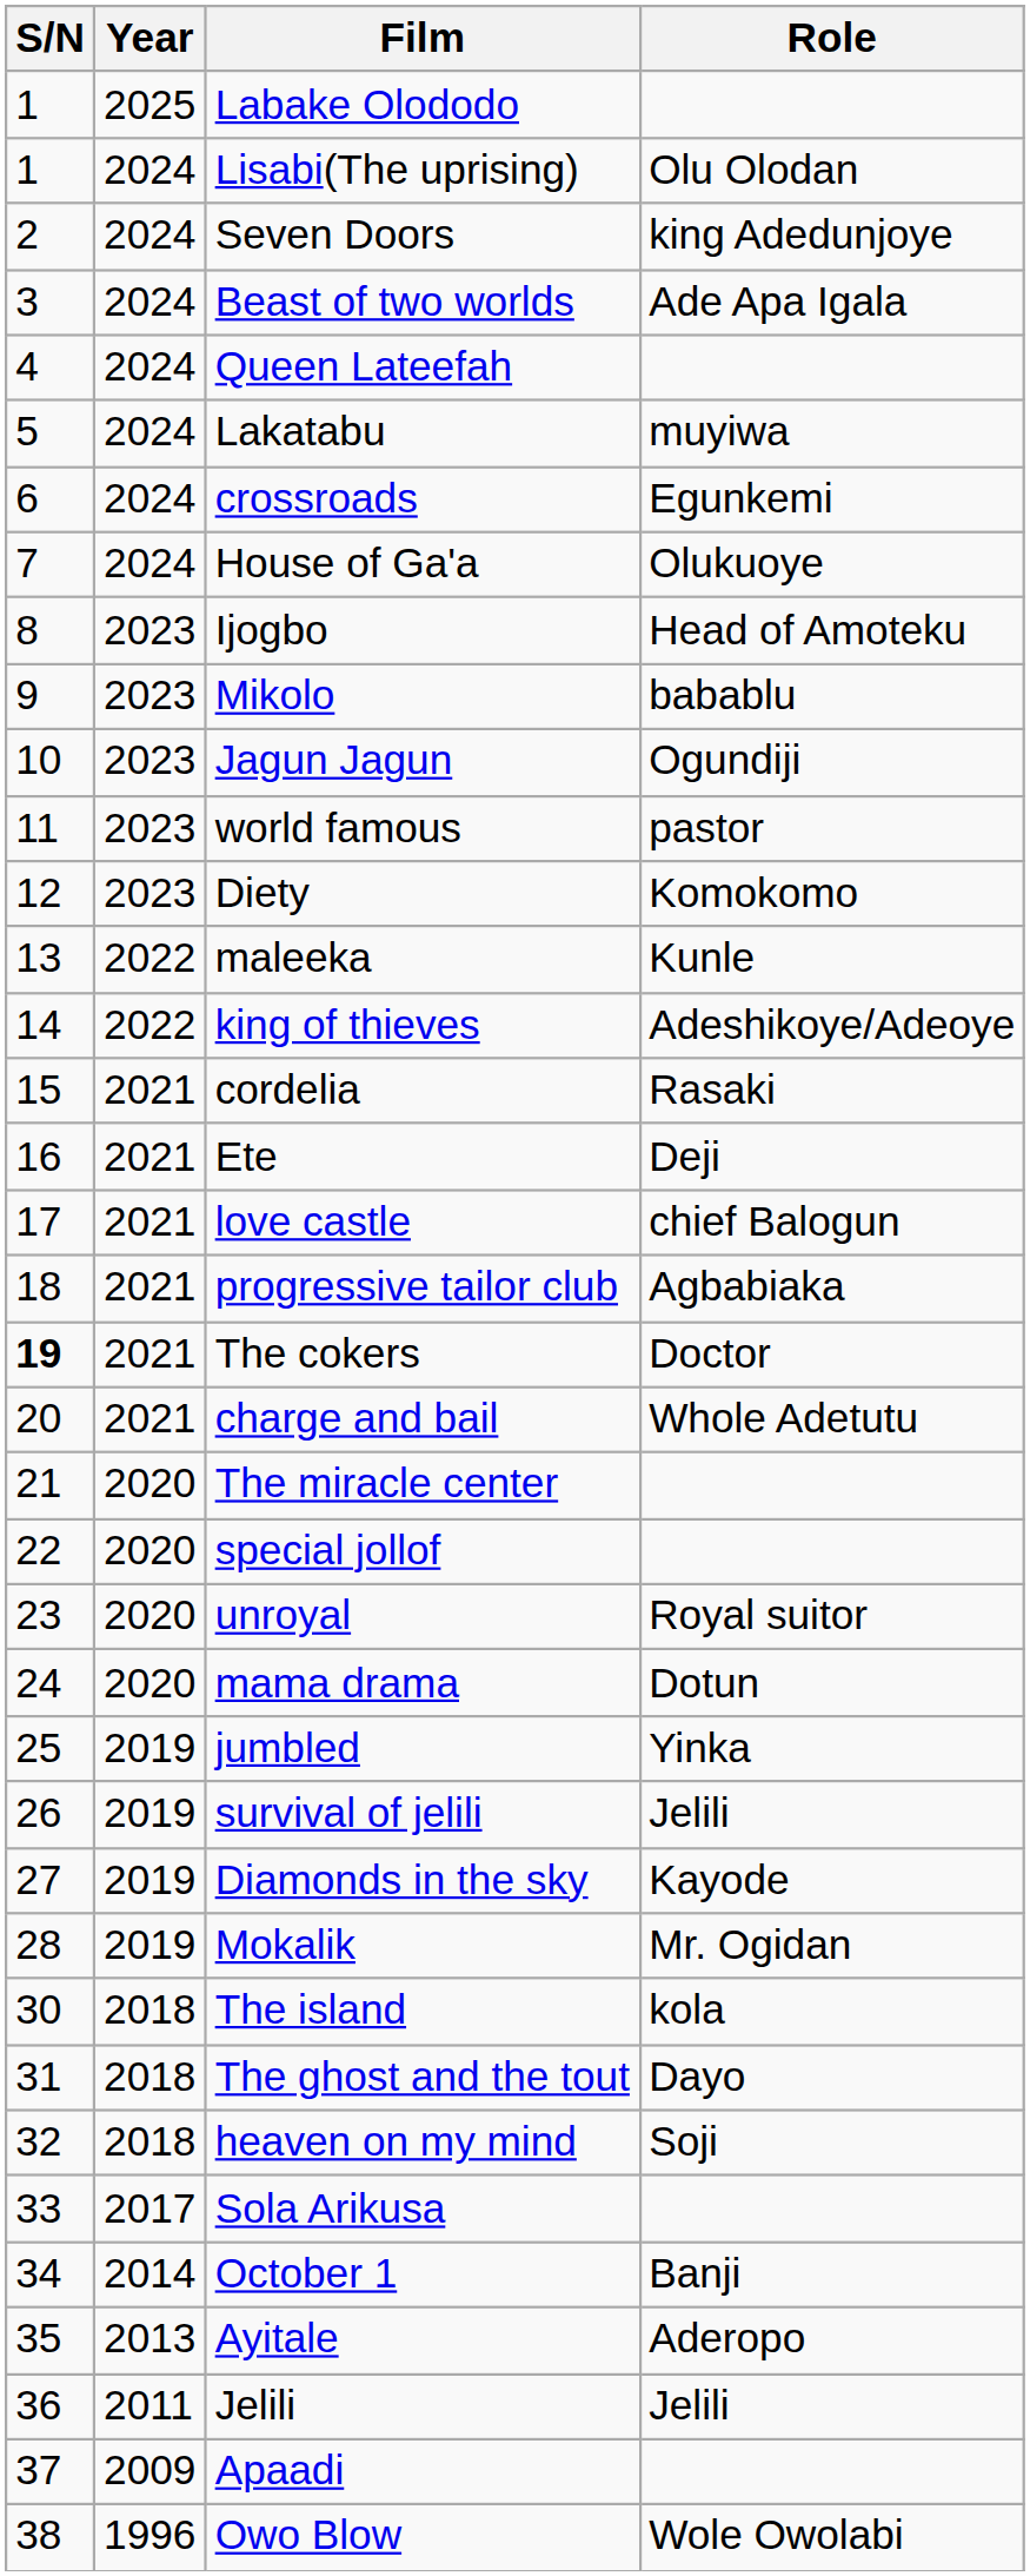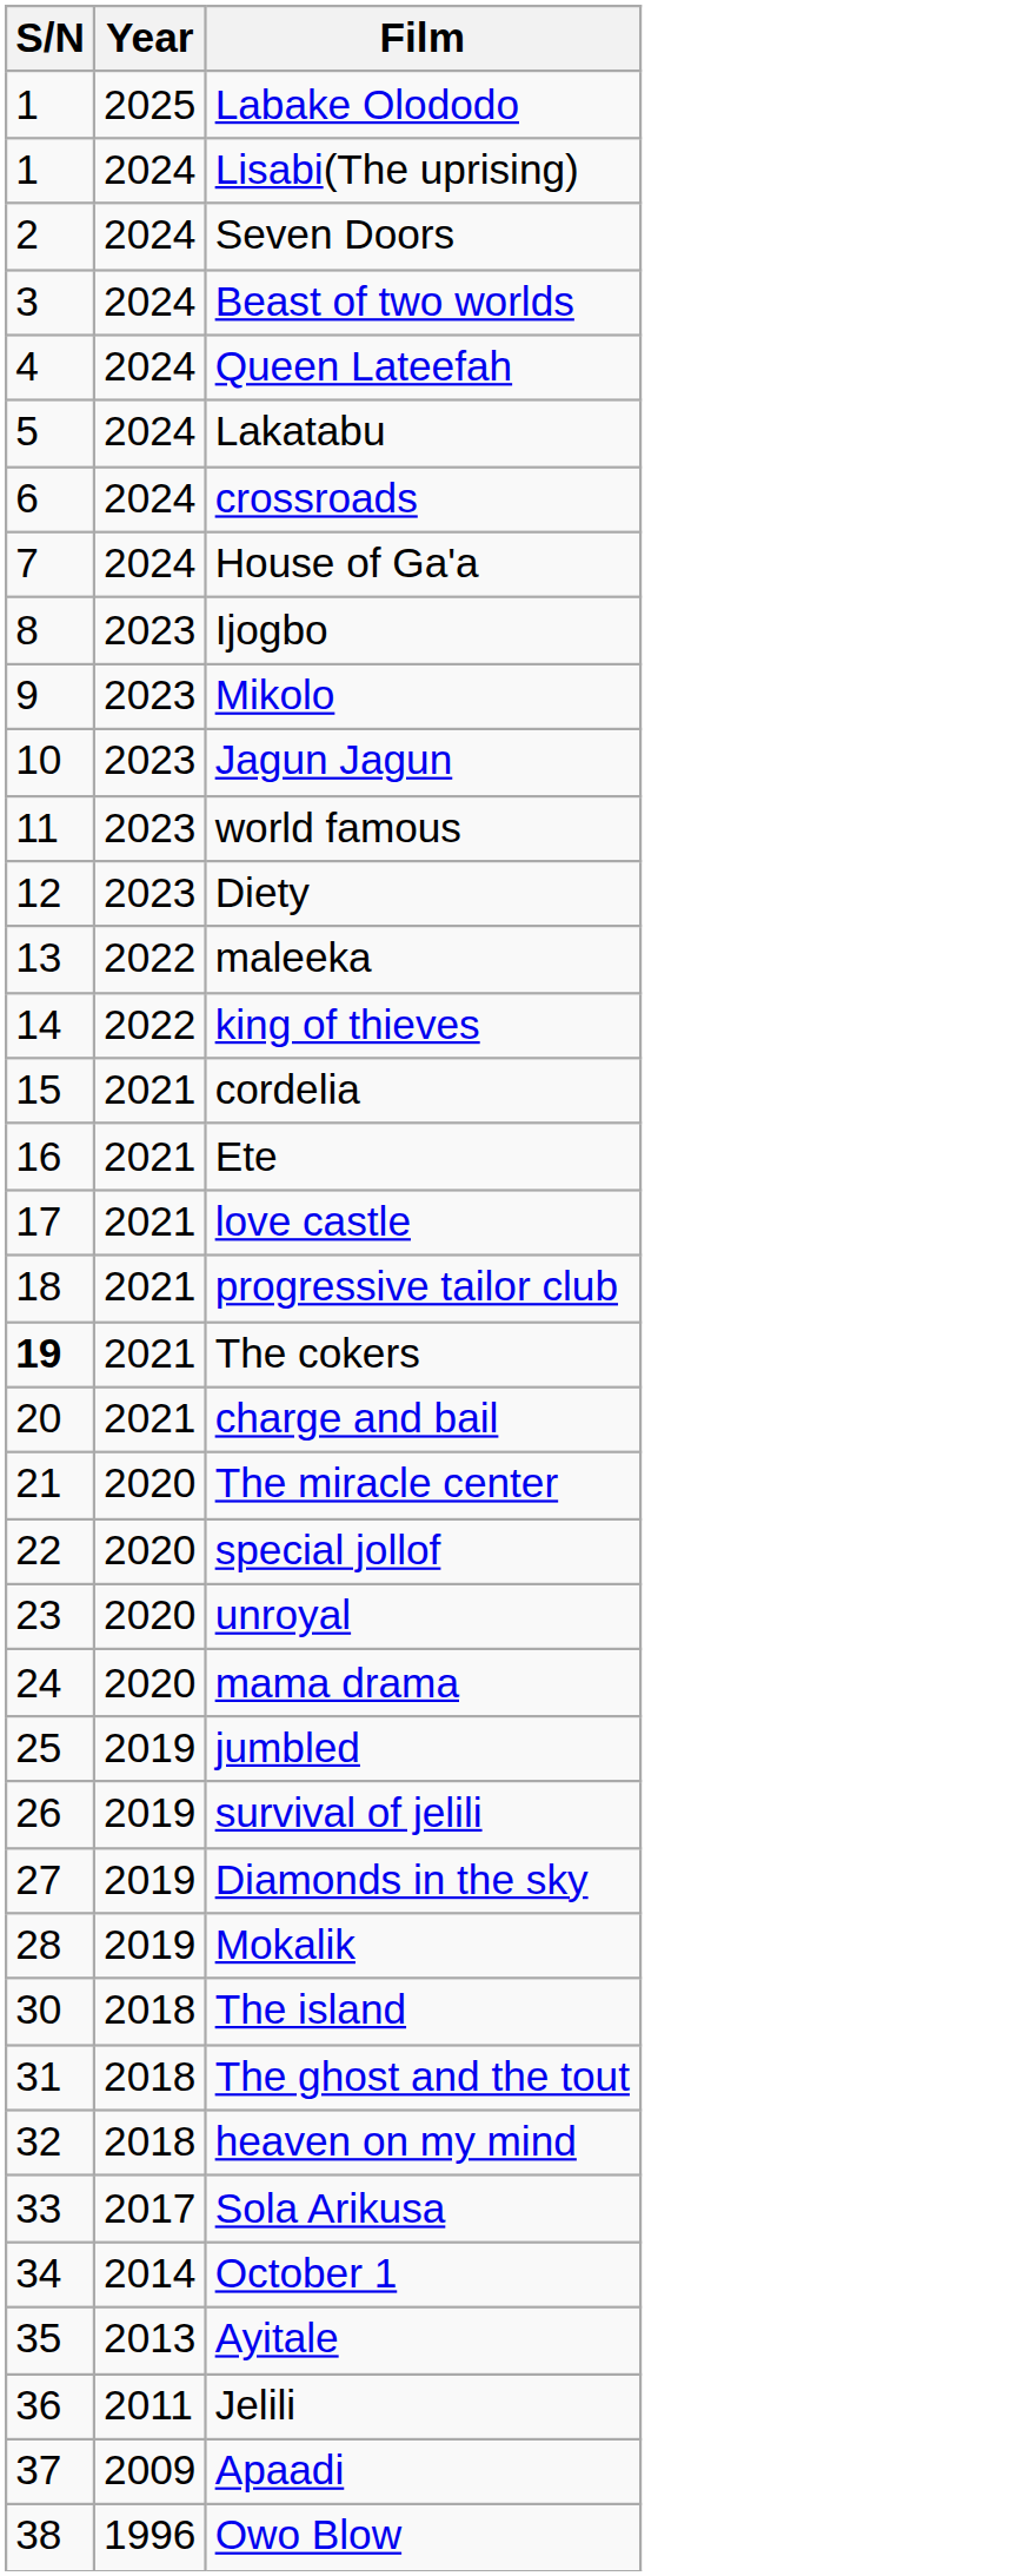 <table class="wikitable">
 <tr>
 <th>S/N</th>
 <th>Year</th>
 <th>Film</th>
-<th>Role</th>
 </tr>
 <tr>
 <td>1</td>
 <td>2025</td>
 <td><a href='#'>Labake Olododo</a></td>
-<td></td>
 </tr>
 <tr>
 <td>1</td>
 <td>2024</td>
 <td><a href='#'>Lisabi</a>(The uprising)</td>
-<td>Olu Olodan</td>
 </tr>
 <tr>
 <td>2</td>
 <td>2024</td>
 <td>Seven Doors</td>
-<td>king Adedunjoye</td>
 </tr>
 <tr>
 <td>3</td>
 <td>2024</td>
 <td><a href='#'>Beast of two worlds</a></td>
-<td>Ade Apa Igala</td>
 </tr>
 <tr>
 <td>4</td>
 <td>2024</td>
 <td><a href='#'>Queen Lateefah</a></td>
-<td></td>
 </tr>
 <tr>
 <td>5</td>
 <td>2024</td>
 <td>Lakatabu</td>
-<td>muyiwa</td>
 </tr>
 <tr>
 <td>6</td>
 <td>2024</td>
 <td><a href='#'>crossroads</a></td>
-<td>Egunkemi</td>
 </tr>
 <tr>
 <td>7</td>
 <td>2024</td>
 <td>House of Ga'a</td>
-<td>Olukuoye</td>
 </tr>
 <tr>
 <td>8</td>
 <td>2023</td>
 <td>Ijogbo</td>
-<td>Head of Amoteku</td>
 </tr>
 <tr>
 <td>9</td>
 <td>2023</td>
 <td><a href='#'>Mikolo</a></td>
-<td>babablu</td>
 </tr>
 <tr>
 <td>10</td>
 <td>2023</td>
 <td><a href='#'>Jagun Jagun</a></td>
-<td>Ogundiji</td>
 </tr>
 <tr>
 <td>11</td>
 <td>2023</td>
 <td>world famous</td>
-<td>pastor</td>
 </tr>
 <tr>
 <td>12</td>
 <td>2023</td>
 <td>Diety</td>
-<td>Komokomo</td>
 </tr>
 <tr>
 <td>13</td>
 <td>2022</td>
 <td>maleeka</td>
-<td>Kunle</td>
 </tr>
 <tr>
 <td>14</td>
 <td>2022</td>
 <td><a href='#'>king of thieves</a></td>
-<td>Adeshikoye/Adeoye</td>
 </tr>
 <tr>
 <td>15</td>
 <td>2021</td>
 <td>cordelia</td>
-<td>Rasaki</td>
 </tr>
 <tr>
 <td>16</td>
 <td>2021</td>
 <td>Ete</td>
-<td>Deji</td>
 </tr>
 <tr>
 <td>17</td>
 <td>2021</td>
 <td><a href='#'>love castle</a></td>
-<td>chief Balogun</td>
 </tr>
 <tr>
 <td>18</td>
 <td>2021</td>
 <td><a href='#'>progressive tailor club</a></td>
-<td>Agbabiaka</td>
 </tr>
 <tr>
 <td><strong>19</strong></td>
 <td>2021</td>
 <td>The cokers</td>
-<td>Doctor</td>
 </tr>
 <tr>
 <td>20</td>
 <td>2021</td>
 <td><a href='#'>charge and bail</a></td>
-<td>Whole Adetutu</td>
 </tr>
 <tr>
 <td>21</td>
 <td>2020</td>
 <td><a href='#'>The miracle center</a></td>
-<td></td>
 </tr>
 <tr>
 <td>22</td>
 <td>2020</td>
 <td><a href='#'>special jollof</a></td>
-<td></td>
 </tr>
 <tr>
 <td>23</td>
 <td>2020</td>
 <td><a href='#'>unroyal</a></td>
-<td>Royal suitor</td>
 </tr>
 <tr>
 <td>24</td>
 <td>2020</td>
 <td><a href='#'>mama drama</a></td>
-<td>Dotun</td>
 </tr>
 <tr>
 <td>25</td>
 <td>2019</td>
 <td><a href='#'>jumbled</a></td>
-<td>Yinka</td>
 </tr>
 <tr>
 <td>26</td>
 <td>2019</td>
 <td><a href='#'>survival of jelili</a></td>
-<td>Jelili</td>
 </tr>
 <tr>
 <td>27</td>
 <td>2019</td>
 <td><a href='#'>Diamonds in the sky</a></td>
-<td>Kayode</td>
 </tr>
 <tr>
 <td>28</td>
 <td>2019</td>
 <td><a href='#'>Mokalik</a></td>
-<td>Mr. Ogidan</td>
 </tr>
 <tr>
 <td>30</td>
 <td>2018</td>
 <td><a href='#'>The island</a></td>
-<td>kola</td>
 </tr>
 <tr>
 <td>31</td>
 <td>2018</td>
 <td><a href='#'>The ghost and the tout</a></td>
-<td>Dayo</td>
 </tr>
 <tr>
 <td>32</td>
 <td>2018</td>
 <td><a href='#'>heaven on my mind</a></td>
-<td>Soji</td>
 </tr>
 <tr>
 <td>33</td>
 <td>2017</td>
 <td><a href='#'>Sola Arikusa</a></td>
-<td></td>
 </tr>
 <tr>
 <td>34</td>
 <td>2014</td>
 <td><a href='#'>October 1</a></td>
-<td>Banji</td>
 </tr>
 <tr>
 <td>35</td>
 <td>2013</td>
 <td><a href='#'>Ayitale</a></td>
-<td>Aderopo</td>
 </tr>
 <tr>
 <td>36</td>
 <td>2011</td>
-<td>Jelili</td>
 <td>Jelili</td>
 </tr>
 <tr>
 <td>37</td>
 <td>2009</td>
 <td><a href='#'>Apaadi</a></td>
-<td></td>
 </tr>
 <tr>
 <td>38</td>
 <td>1996</td>
 <td><a href='#'>Owo Blow</a></td>
-<td>Wole Owolabi</td>
 </tr>
 </table>
